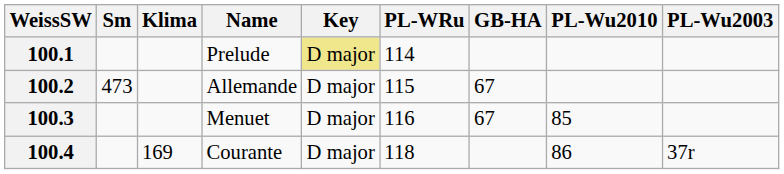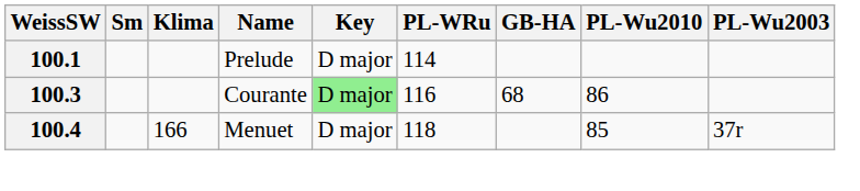 <table border="1" class="wikitable sortable">
 <tr>
 <th data-sort-type="number">WeissSW</th>
 <th>Sm</th>
 <th>Klima</th>
 <th class="unsortable">Name</th>
 <th class="unsortable">Key</th>
 <th>PL-WRu</th>
 <th>GB-HA</th>
 <th>PL-Wu2010</th>
 <th>PL-Wu2003</th>
 </tr>
 <tr>
 <th data-sort-value="1">100.1</th>
 <td></td>
 <td></td>
 <td>Prelude</td>
-<td style="background: khaki;">D major</td>
+<td>D major</td>
 <td>114</td>
 <td></td>
-<td></td>
-<td></td>
-</tr>
-<tr>
-<th data-sort-value="2">100.2</th>
-<td>473</td>
-<td></td>
-<td>Allemande</td>
-<td>D major</td>
-<td>115</td>
-<td>67</td>
 <td></td>
 <td></td>
 </tr>
 <tr>
 <th data-sort-value="3">100.3</th>
 <td></td>
 <td></td>
-<td>Menuet</td>
-<td>D major</td>
+<td>Courante</td>
+<td style="background: lightgreen;">D major</td>
 <td>116</td>
-<td>67</td>
-<td>85</td>
+<td>68</td>
+<td>86</td>
 <td></td>
 </tr>
 <tr>
 <th data-sort-value="4">100.4</th>
 <td></td>
-<td>169</td>
-<td>Courante</td>
+<td>166</td>
+<td>Menuet</td>
 <td>D major</td>
 <td>118</td>
 <td></td>
-<td>86</td>
+<td>85</td>
 <td>37r</td>
 </tr>
 </table>
